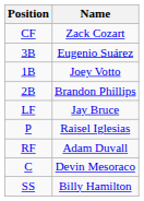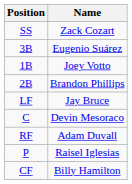 <table class="wikitable" style="text-align:left">
 <tr>
 <th>Position</th>
 <th>Name</th>
 </tr>
 <tr style="text-align: center;">
-<td><a href='#'>CF</a></td>
+<td><a href='#'>SS</a></td>
 <td style="text-align: center;"><a href='#'>Zack Cozart</a></td>
 </tr>
 <tr style="text-align: center;">
 <td><a href='#'>3B</a></td>
 <td style="text-align: center;"><a href='#'>Eugenio Suárez</a></td>
 </tr>
 <tr style="text-align: center;">
 <td><a href='#'>1B</a></td>
 <td style="text-align: center;"><a href='#'>Joey Votto</a></td>
 </tr>
 <tr style="text-align: center;">
 <td><a href='#'>2B</a></td>
 <td style="text-align: center;"><a href='#'>Brandon Phillips</a></td>
 </tr>
 <tr style="text-align: center;">
 <td><a href='#'>LF</a></td>
 <td style="text-align: center;"><a href='#'>Jay Bruce</a></td>
 </tr>
 <tr style="text-align: center;">
-<td><a href='#'>P</a></td>
-<td style="text-align: center;"><a href='#'>Raisel Iglesias</a></td>
+<td><a href='#'>C</a></td>
+<td style="text-align: center;"><a href='#'>Devin Mesoraco</a></td>
 </tr>
 <tr style="text-align: center;">
 <td><a href='#'>RF</a></td>
 <td style="text-align: center;"><a href='#'>Adam Duvall</a></td>
 </tr>
 <tr style="text-align: center;">
-<td><a href='#'>C</a></td>
-<td style="text-align: center;"><a href='#'>Devin Mesoraco</a></td>
+<td><a href='#'>P</a></td>
+<td style="text-align: center;"><a href='#'>Raisel Iglesias</a></td>
 </tr>
 <tr style="text-align: center;">
-<td><a href='#'>SS</a></td>
+<td><a href='#'>CF</a></td>
 <td style="text-align: center;"><a href='#'>Billy Hamilton</a></td>
 </tr>
 </table>
